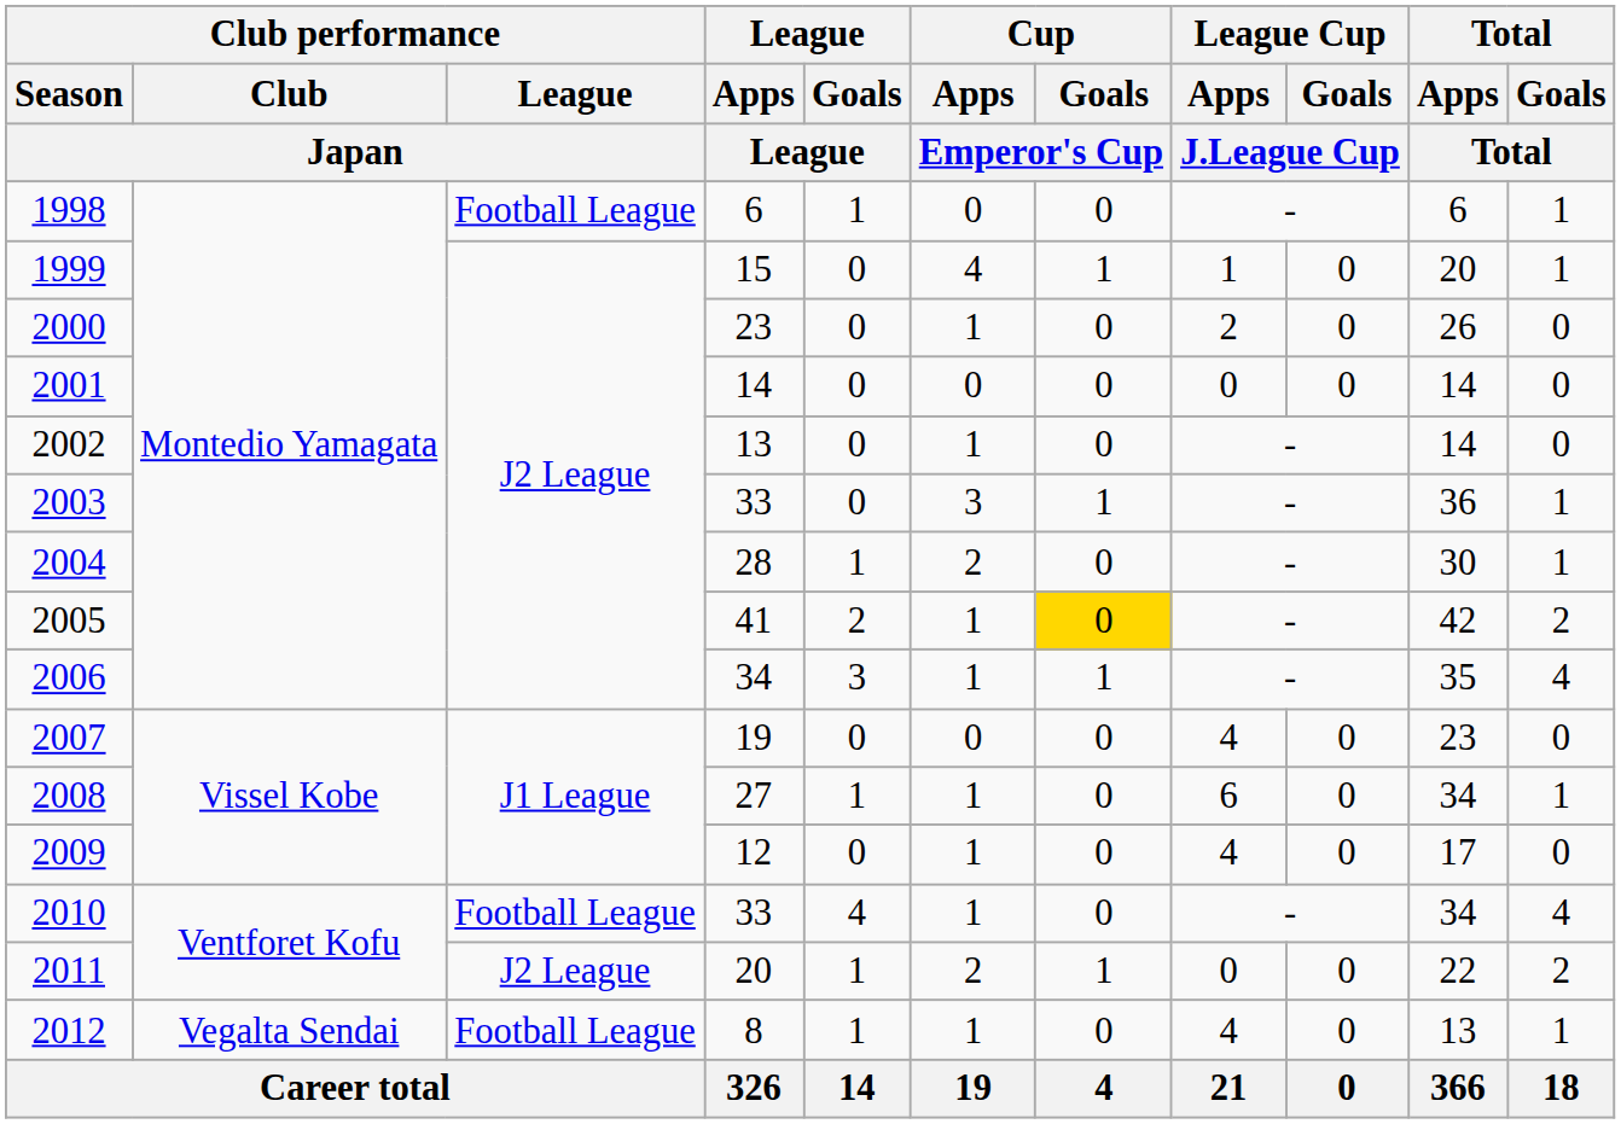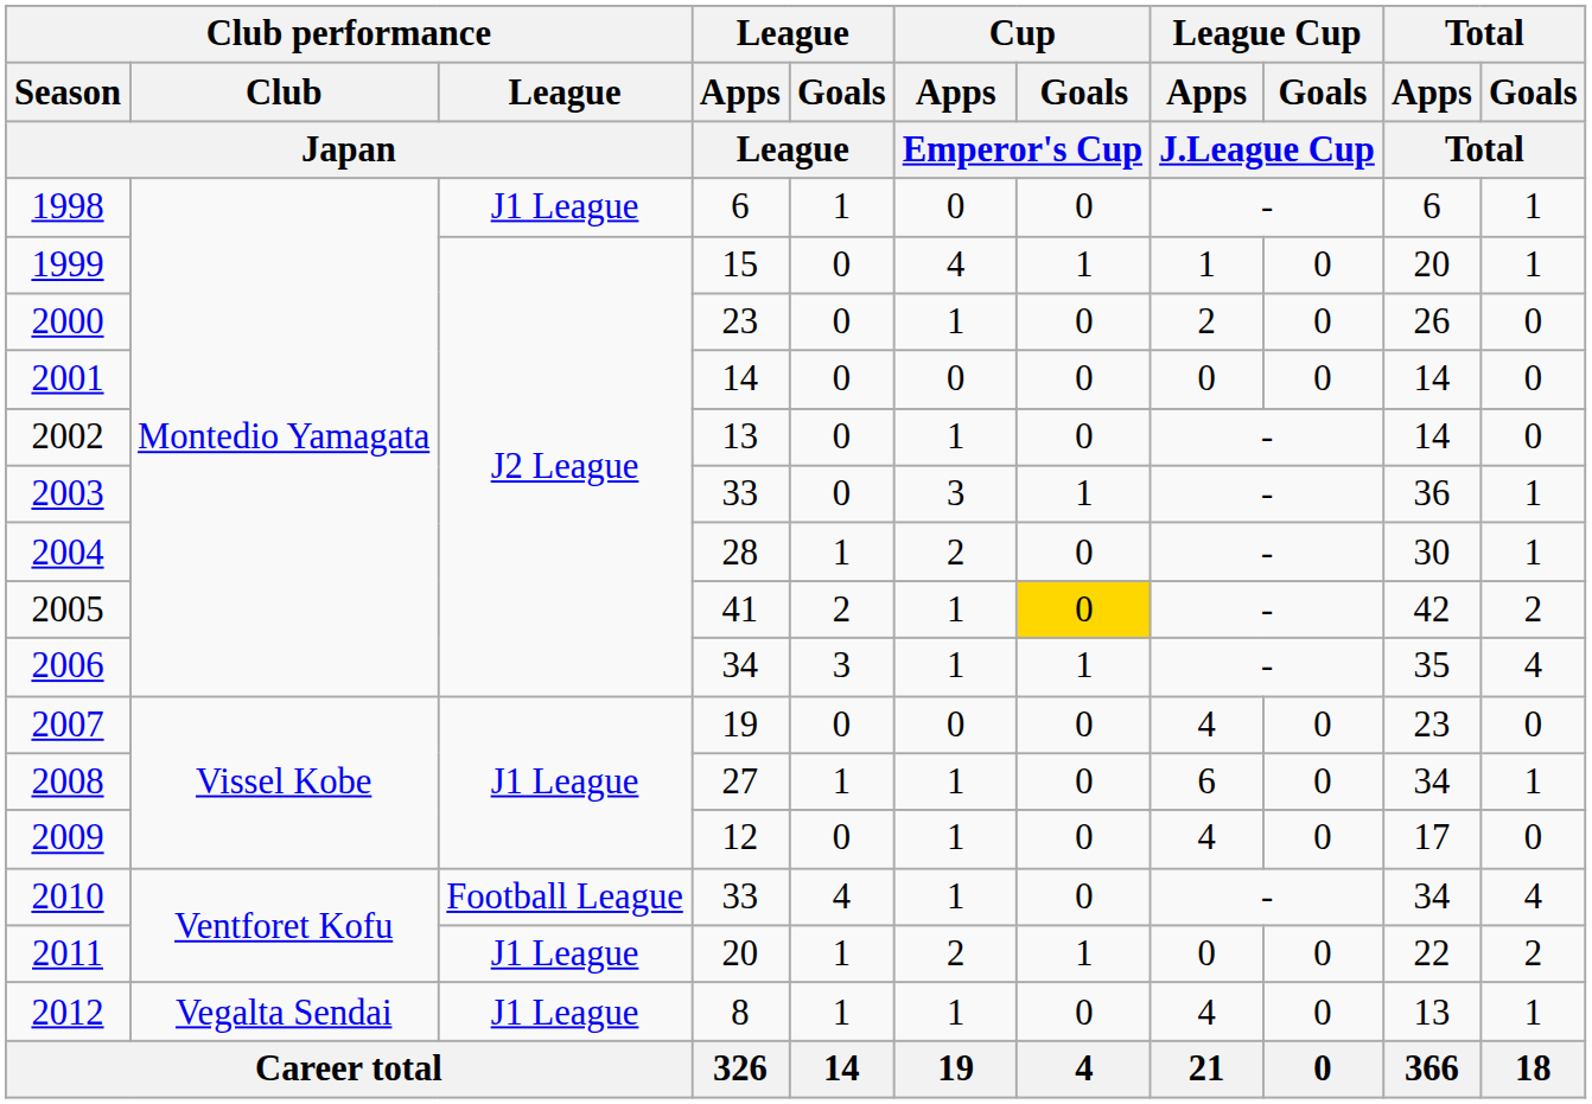 <table class="wikitable" style="text-align:center">
 <tr>
 <th colspan=3>Club performance</th>
 <th colspan=2>League</th>
 <th colspan=2>Cup</th>
 <th colspan=2>League Cup</th>
 <th colspan=2>Total</th>
 </tr>
 <tr>
 <th>Season</th>
 <th>Club</th>
 <th>League</th>
 <th>Apps</th>
 <th>Goals</th>
 <th>Apps</th>
 <th>Goals</th>
 <th>Apps</th>
 <th>Goals</th>
 <th>Apps</th>
 <th>Goals</th>
 </tr>
 <tr>
 <th colspan=3>Japan</th>
 <th colspan=2>League</th>
 <th colspan=2><a href='#'>Emperor's Cup</a></th>
 <th colspan=2><a href='#'>J.League Cup</a></th>
 <th colspan=2>Total</th>
 </tr>
 <tr>
 <td><a href='#'>1998</a></td>
 <td rowspan="9"><a href='#'>Montedio Yamagata</a></td>
-<td><a href='#'>Football League</a></td>
+<td><a href='#'>J1 League</a></td>
 <td>6</td>
 <td>1</td>
 <td>0</td>
 <td>0</td>
 <td colspan="2">-</td>
 <td>6</td>
 <td>1</td>
 </tr>
 <tr>
 <td><a href='#'>1999</a></td>
 <td rowspan="8"><a href='#'>J2 League</a></td>
 <td>15</td>
 <td>0</td>
 <td>4</td>
 <td>1</td>
 <td>1</td>
 <td>0</td>
 <td>20</td>
 <td>1</td>
 </tr>
 <tr>
 <td><a href='#'>2000</a></td>
 <td>23</td>
 <td>0</td>
 <td>1</td>
 <td>0</td>
 <td>2</td>
 <td>0</td>
 <td>26</td>
 <td>0</td>
 </tr>
 <tr>
 <td><a href='#'>2001</a></td>
 <td>14</td>
 <td>0</td>
 <td>0</td>
 <td>0</td>
 <td>0</td>
 <td>0</td>
 <td>14</td>
 <td>0</td>
 </tr>
 <tr>
 <td>2002</td>
 <td>13</td>
 <td>0</td>
 <td>1</td>
 <td>0</td>
 <td colspan="2">-</td>
 <td>14</td>
 <td>0</td>
 </tr>
 <tr>
 <td><a href='#'>2003</a></td>
 <td>33</td>
 <td>0</td>
 <td>3</td>
 <td>1</td>
 <td colspan="2">-</td>
 <td>36</td>
 <td>1</td>
 </tr>
 <tr>
 <td><a href='#'>2004</a></td>
 <td>28</td>
 <td>1</td>
 <td>2</td>
 <td>0</td>
 <td colspan="2">-</td>
 <td>30</td>
 <td>1</td>
 </tr>
 <tr>
 <td>2005</td>
 <td>41</td>
 <td>2</td>
 <td>1</td>
 <td style="background: gold;">0</td>
 <td colspan="2">-</td>
 <td>42</td>
 <td>2</td>
 </tr>
 <tr>
 <td><a href='#'>2006</a></td>
 <td>34</td>
 <td>3</td>
 <td>1</td>
 <td>1</td>
 <td colspan="2">-</td>
 <td>35</td>
 <td>4</td>
 </tr>
 <tr>
 <td><a href='#'>2007</a></td>
 <td rowspan="3"><a href='#'>Vissel Kobe</a></td>
 <td rowspan="3"><a href='#'>J1 League</a></td>
 <td>19</td>
 <td>0</td>
 <td>0</td>
 <td>0</td>
 <td>4</td>
 <td>0</td>
 <td>23</td>
 <td>0</td>
 </tr>
 <tr>
 <td><a href='#'>2008</a></td>
 <td>27</td>
 <td>1</td>
 <td>1</td>
 <td>0</td>
 <td>6</td>
 <td>0</td>
 <td>34</td>
 <td>1</td>
 </tr>
 <tr>
 <td><a href='#'>2009</a></td>
 <td>12</td>
 <td>0</td>
 <td>1</td>
 <td>0</td>
 <td>4</td>
 <td>0</td>
 <td>17</td>
 <td>0</td>
 </tr>
 <tr>
 <td><a href='#'>2010</a></td>
 <td rowspan="2"><a href='#'>Ventforet Kofu</a></td>
 <td><a href='#'>Football League</a></td>
 <td>33</td>
 <td>4</td>
 <td>1</td>
 <td>0</td>
 <td colspan="2">-</td>
 <td>34</td>
 <td>4</td>
 </tr>
 <tr>
 <td><a href='#'>2011</a></td>
-<td><a href='#'>J2 League</a></td>
+<td><a href='#'>J1 League</a></td>
 <td>20</td>
 <td>1</td>
 <td>2</td>
 <td>1</td>
 <td>0</td>
 <td>0</td>
 <td>22</td>
 <td>2</td>
 </tr>
 <tr>
 <td><a href='#'>2012</a></td>
 <td><a href='#'>Vegalta Sendai</a></td>
-<td><a href='#'>Football League</a></td>
+<td><a href='#'>J1 League</a></td>
 <td>8</td>
 <td>1</td>
 <td>1</td>
 <td>0</td>
 <td>4</td>
 <td>0</td>
 <td>13</td>
 <td>1</td>
 </tr>
 <tr>
 <th colspan=3>Career total</th>
 <th>326</th>
 <th>14</th>
 <th>19</th>
 <th>4</th>
 <th>21</th>
 <th>0</th>
 <th>366</th>
 <th>18</th>
 </tr>
 </table>
